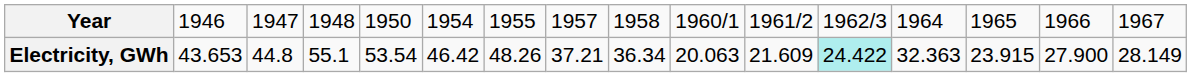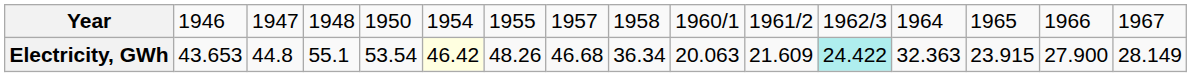 <table class="wikitable">
 <tr>
 <th>Year</th>
 <td>1946</td>
 <td>1947</td>
 <td>1948</td>
 <td>1950</td>
 <td>1954</td>
 <td>1955</td>
 <td>1957</td>
 <td>1958</td>
 <td>1960/1</td>
 <td>1961/2</td>
 <td>1962/3</td>
 <td>1964</td>
 <td>1965</td>
 <td>1966</td>
 <td>1967</td>
 </tr>
 <tr>
 <th>Electricity, GWh</th>
 <td>43.653</td>
 <td>44.8</td>
 <td>55.1</td>
 <td>53.54</td>
-<td>46.42</td>
+<td style="background: lightyellow;">46.42</td>
 <td>48.26</td>
-<td>37.21</td>
+<td>46.68</td>
 <td>36.34</td>
 <td>20.063</td>
 <td>21.609</td>
 <td style="background: paleturquoise;">24.422</td>
 <td>32.363</td>
 <td>23.915</td>
 <td>27.900</td>
 <td>28.149</td>
 </tr>
 </table>
